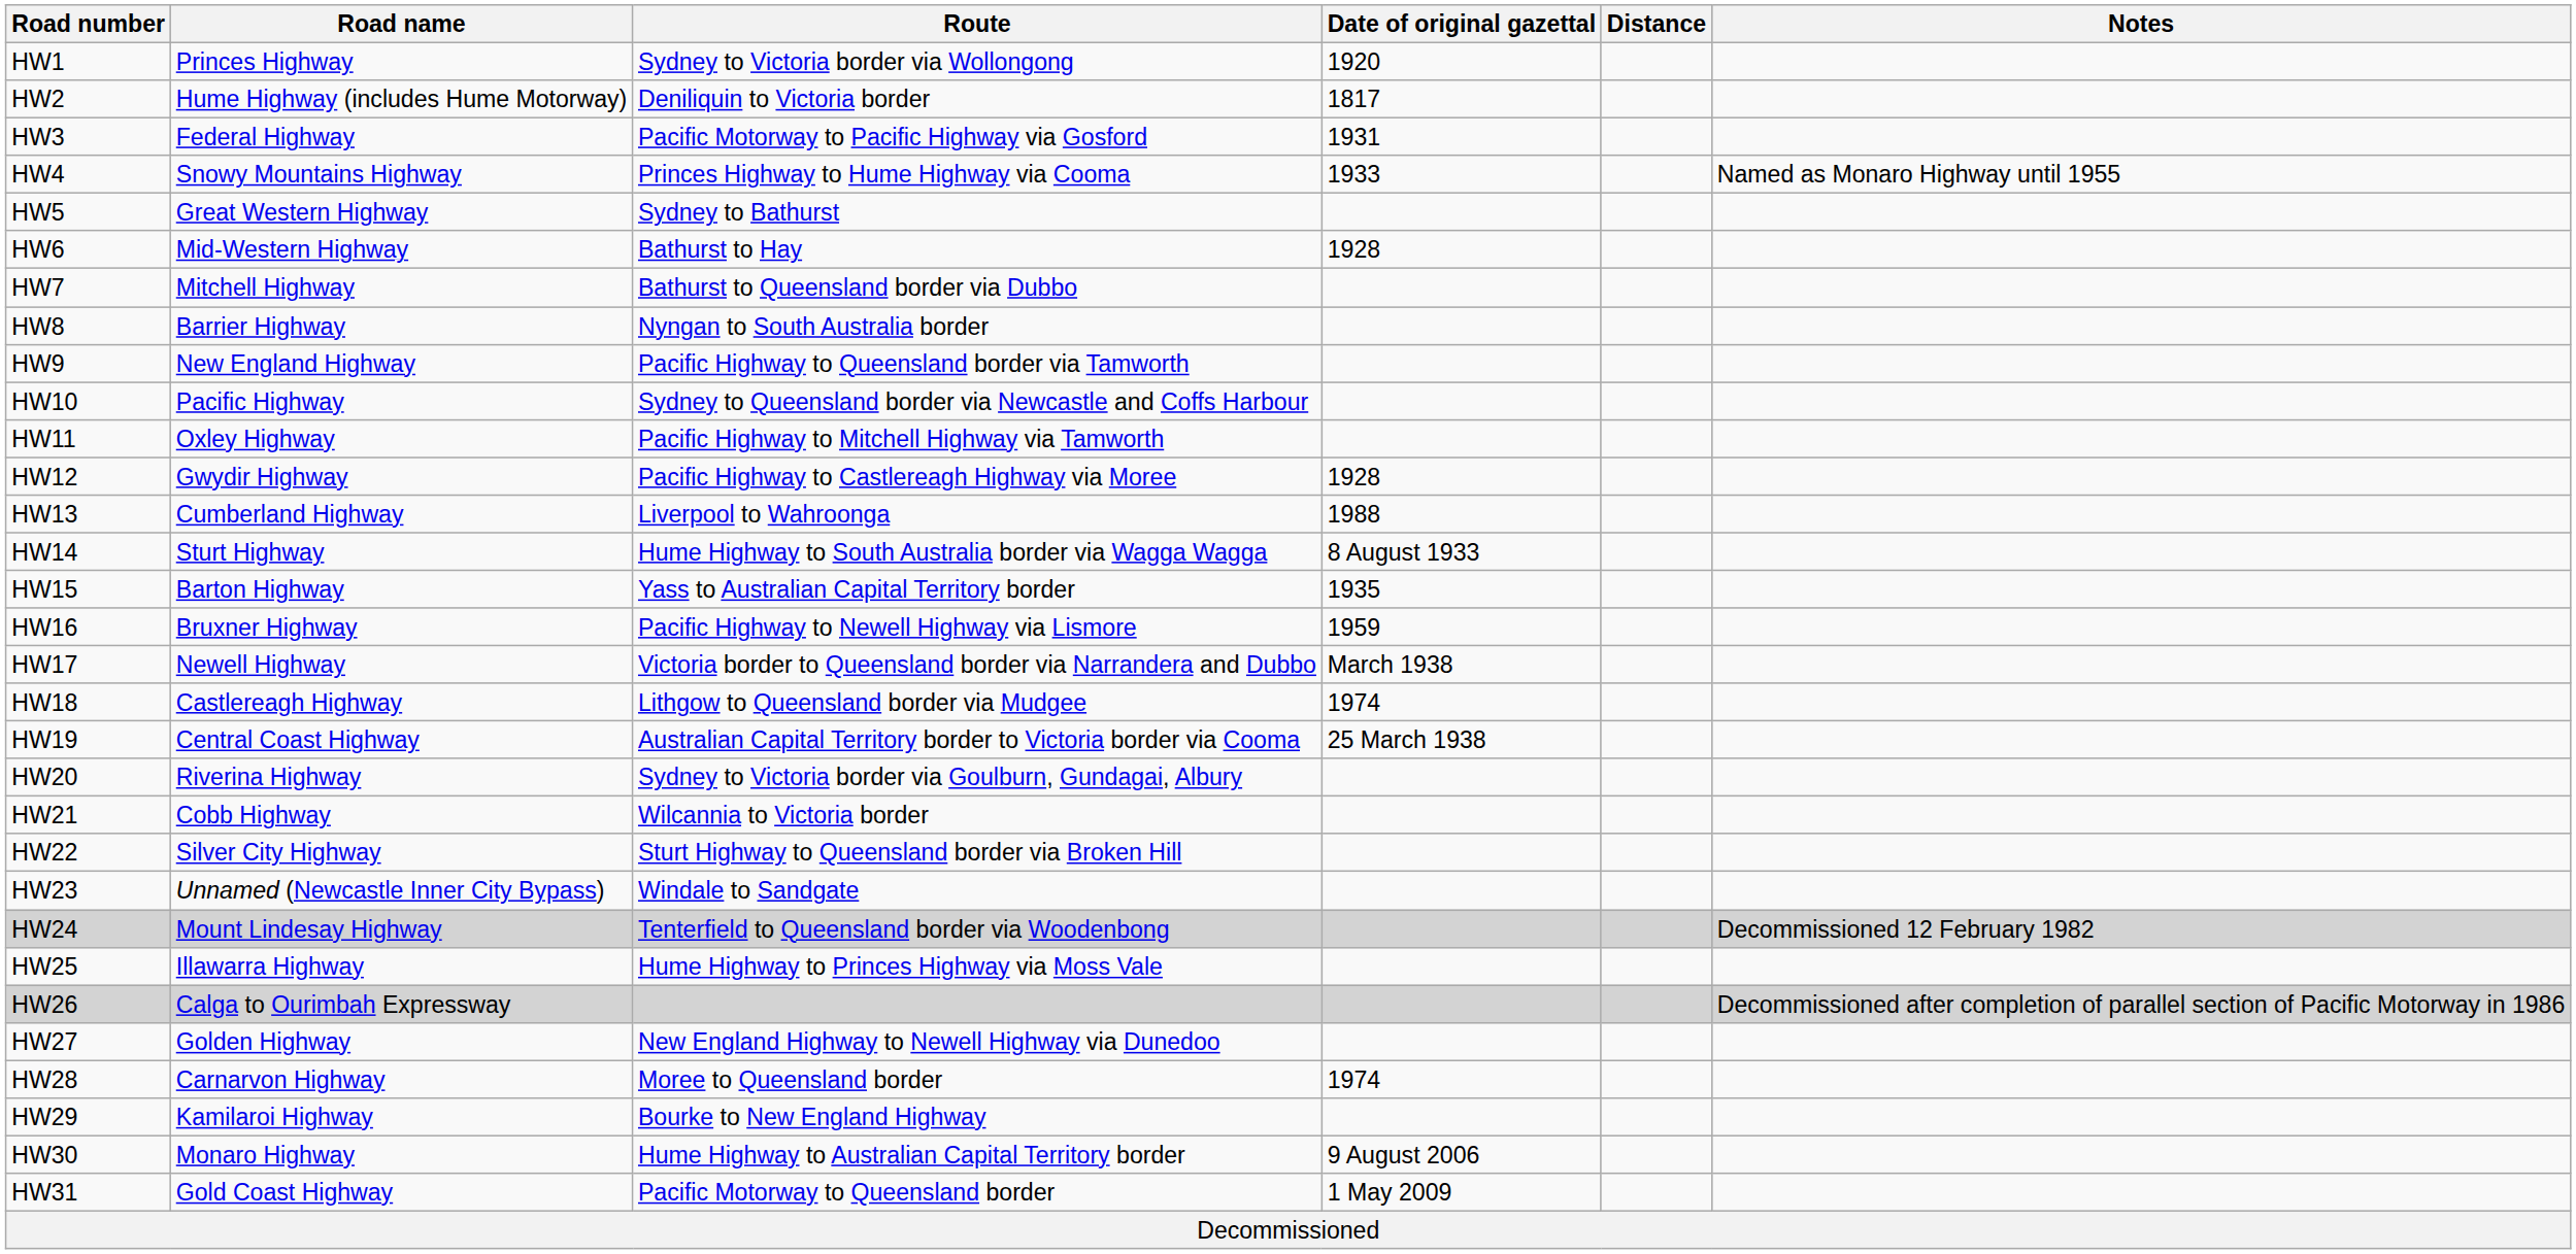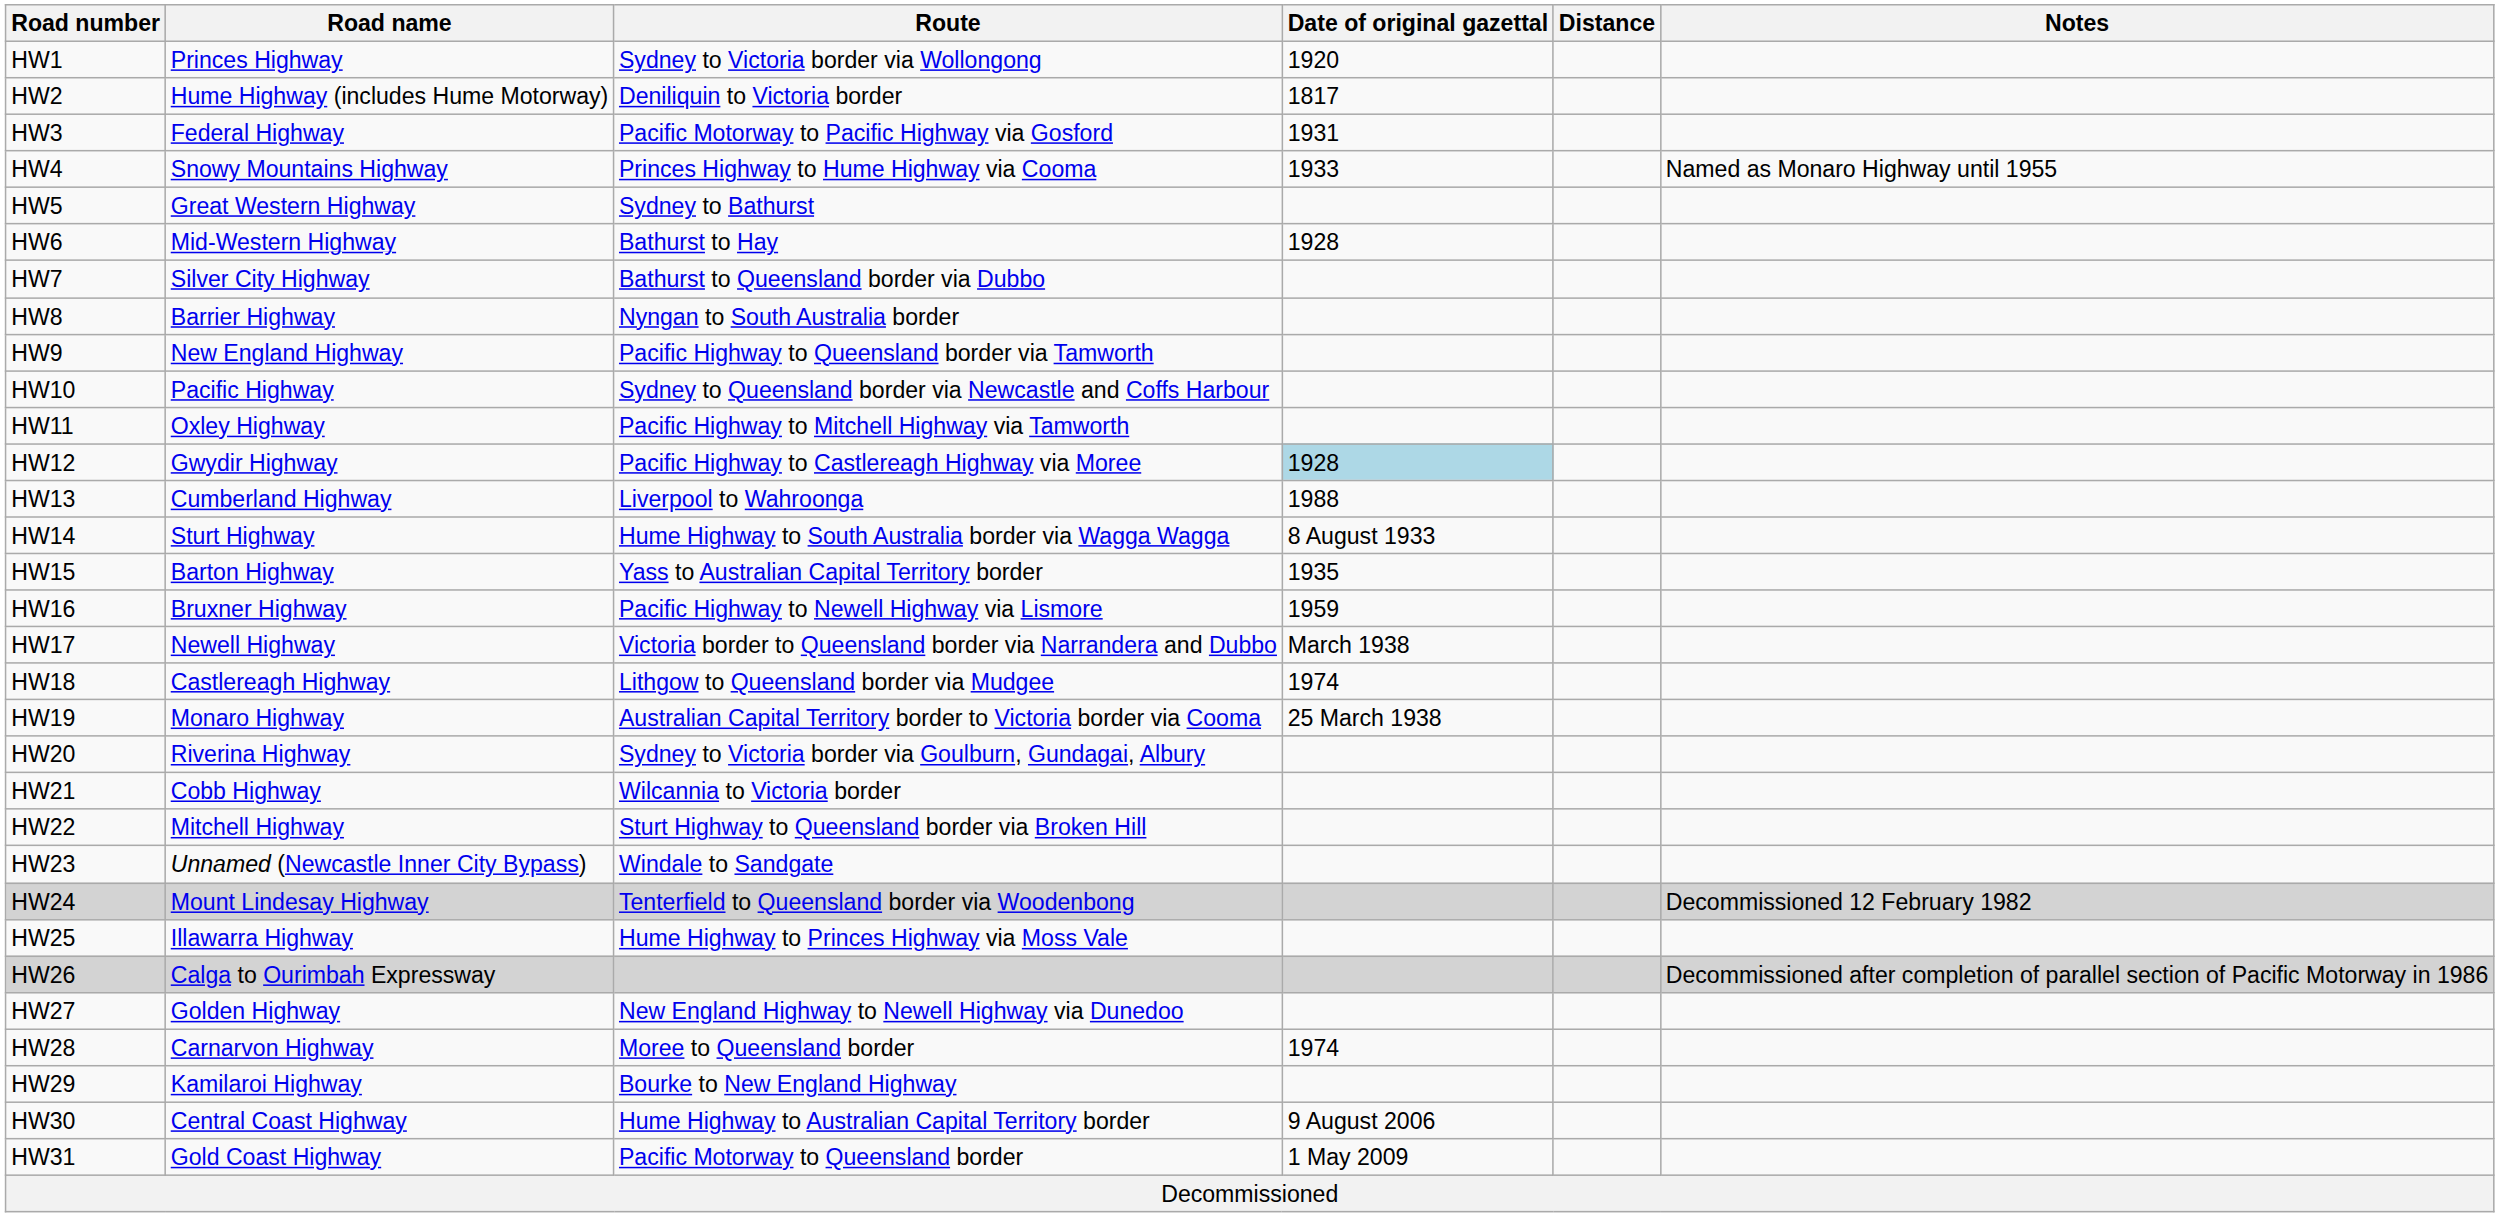 <table style="margin-left:1em; margin-bottom:1em; color:black; font-size:95%;" class="wikitable">
 <tr style="text-align:center;">
 <th>Road number</th>
 <th>Road name</th>
 <th>Route</th>
 <th>Date of original gazettal</th>
 <th>Distance</th>
 <th>Notes</th>
 </tr>
 <tr>
 <td>HW1</td>
 <td><a href='#'>Princes Highway</a></td>
 <td><a href='#'>Sydney</a> to <a href='#'>Victoria</a> border via <a href='#'>Wollongong</a></td>
 <td>1920</td>
 <td></td>
 <td></td>
 </tr>
 <tr>
 <td>HW2</td>
 <td><a href='#'>Hume Highway</a> (includes Hume Motorway)</td>
 <td><a href='#'>Deniliquin</a> to <a href='#'>Victoria</a> border</td>
 <td>1817</td>
 <td></td>
 <td></td>
 </tr>
 <tr>
 <td>HW3</td>
 <td><a href='#'>Federal Highway</a></td>
 <td><a href='#'>Pacific Motorway</a> to <a href='#'>Pacific Highway</a> via <a href='#'>Gosford</a></td>
 <td>1931</td>
 <td></td>
 <td></td>
 </tr>
 <tr>
 <td>HW4</td>
 <td><a href='#'>Snowy Mountains Highway</a></td>
 <td><a href='#'>Princes Highway</a> to <a href='#'>Hume Highway</a> via <a href='#'>Cooma</a></td>
 <td>1933</td>
 <td></td>
 <td>Named as Monaro Highway until 1955</td>
 </tr>
 <tr>
 <td>HW5</td>
 <td><a href='#'>Great Western Highway</a></td>
 <td><a href='#'>Sydney</a> to <a href='#'>Bathurst</a></td>
 <td></td>
 <td></td>
 <td></td>
 </tr>
 <tr>
 <td>HW6</td>
 <td><a href='#'>Mid-Western Highway</a></td>
 <td><a href='#'>Bathurst</a> to <a href='#'>Hay</a></td>
 <td>1928</td>
 <td></td>
 <td></td>
 </tr>
 <tr>
 <td>HW7</td>
-<td><a href='#'>Mitchell Highway</a></td>
+<td><a href='#'>Silver City Highway</a></td>
 <td><a href='#'>Bathurst</a> to <a href='#'>Queensland</a> border via <a href='#'>Dubbo</a></td>
 <td></td>
 <td></td>
 <td></td>
 </tr>
 <tr>
 <td>HW8</td>
 <td><a href='#'>Barrier Highway</a></td>
 <td><a href='#'>Nyngan</a> to <a href='#'>South Australia</a> border</td>
 <td></td>
 <td></td>
 <td></td>
 </tr>
 <tr>
 <td>HW9</td>
 <td><a href='#'>New England Highway</a></td>
 <td><a href='#'>Pacific Highway</a> to <a href='#'>Queensland</a> border via <a href='#'>Tamworth</a></td>
 <td></td>
 <td></td>
 <td></td>
 </tr>
 <tr>
 <td>HW10</td>
 <td><a href='#'>Pacific Highway</a></td>
 <td><a href='#'>Sydney</a> to <a href='#'>Queensland</a> border via <a href='#'>Newcastle</a> and <a href='#'>Coffs Harbour</a></td>
 <td></td>
 <td></td>
 <td></td>
 </tr>
 <tr>
 <td>HW11</td>
 <td><a href='#'>Oxley Highway</a></td>
 <td><a href='#'>Pacific Highway</a> to <a href='#'>Mitchell Highway</a> via <a href='#'>Tamworth</a></td>
 <td></td>
 <td></td>
 <td></td>
 </tr>
 <tr>
 <td>HW12</td>
 <td><a href='#'>Gwydir Highway</a></td>
 <td><a href='#'>Pacific Highway</a> to <a href='#'>Castlereagh Highway</a> via <a href='#'>Moree</a></td>
-<td>1928</td>
+<td style="background: lightblue;">1928</td>
 <td></td>
 <td></td>
 </tr>
 <tr>
 <td>HW13</td>
 <td><a href='#'>Cumberland Highway</a></td>
 <td><a href='#'>Liverpool</a> to <a href='#'>Wahroonga</a></td>
 <td>1988</td>
 <td></td>
 <td></td>
 </tr>
 <tr>
 <td>HW14</td>
 <td><a href='#'>Sturt Highway</a></td>
 <td><a href='#'>Hume Highway</a> to <a href='#'>South Australia</a> border via <a href='#'>Wagga Wagga</a></td>
 <td>8 August 1933</td>
 <td></td>
 <td></td>
 </tr>
 <tr>
 <td>HW15</td>
 <td><a href='#'>Barton Highway</a></td>
 <td><a href='#'>Yass</a> to <a href='#'>Australian Capital Territory</a> border</td>
 <td>1935</td>
 <td></td>
 <td></td>
 </tr>
 <tr>
 <td>HW16</td>
 <td><a href='#'>Bruxner Highway</a></td>
 <td><a href='#'>Pacific Highway</a> to <a href='#'>Newell Highway</a> via <a href='#'>Lismore</a></td>
 <td>1959</td>
 <td></td>
 <td></td>
 </tr>
 <tr>
 <td>HW17</td>
 <td><a href='#'>Newell Highway</a></td>
 <td><a href='#'>Victoria</a> border to <a href='#'>Queensland</a> border via <a href='#'>Narrandera</a> and <a href='#'>Dubbo</a></td>
 <td>March 1938</td>
 <td></td>
 <td></td>
 </tr>
 <tr>
 <td>HW18</td>
 <td><a href='#'>Castlereagh Highway</a></td>
 <td><a href='#'>Lithgow</a> to <a href='#'>Queensland</a> border via <a href='#'>Mudgee</a></td>
 <td>1974</td>
 <td></td>
 <td></td>
 </tr>
 <tr>
 <td>HW19</td>
-<td><a href='#'>Central Coast Highway</a></td>
+<td><a href='#'>Monaro Highway</a></td>
 <td><a href='#'>Australian Capital Territory</a> border to <a href='#'>Victoria</a> border via <a href='#'>Cooma</a></td>
 <td>25 March 1938</td>
 <td></td>
 <td></td>
 </tr>
 <tr>
 <td>HW20</td>
 <td><a href='#'>Riverina Highway</a></td>
 <td><a href='#'>Sydney</a> to <a href='#'>Victoria</a> border via <a href='#'>Goulburn</a>, <a href='#'>Gundagai</a>, <a href='#'>Albury</a></td>
 <td></td>
 <td></td>
 <td></td>
 </tr>
 <tr>
 <td>HW21</td>
 <td><a href='#'>Cobb Highway</a></td>
 <td><a href='#'>Wilcannia</a> to <a href='#'>Victoria</a> border</td>
 <td></td>
 <td></td>
 <td></td>
 </tr>
 <tr>
 <td>HW22</td>
-<td><a href='#'>Silver City Highway</a></td>
+<td><a href='#'>Mitchell Highway</a></td>
 <td><a href='#'>Sturt Highway</a> to <a href='#'>Queensland</a> border via <a href='#'>Broken Hill</a></td>
 <td></td>
 <td></td>
 <td></td>
 </tr>
 <tr>
 <td>HW23</td>
 <td><em>Unnamed</em> (<a href='#'>Newcastle Inner City Bypass</a>)</td>
 <td><a href='#'>Windale</a> to <a href='#'>Sandgate</a></td>
 <td></td>
 <td></td>
 <td></td>
 </tr>
 <tr style="background:#d3d3d3;">
 <td>HW24</td>
 <td><a href='#'>Mount Lindesay Highway</a></td>
 <td><a href='#'>Tenterfield</a> to <a href='#'>Queensland</a> border via <a href='#'>Woodenbong</a></td>
 <td></td>
 <td></td>
 <td>Decommissioned 12 February 1982</td>
 </tr>
 <tr>
 <td>HW25</td>
 <td><a href='#'>Illawarra Highway</a></td>
 <td><a href='#'>Hume Highway</a> to <a href='#'>Princes Highway</a> via <a href='#'>Moss Vale</a></td>
 <td></td>
 <td></td>
 <td></td>
 </tr>
 <tr style="background:#d3d3d3;">
 <td>HW26</td>
 <td><a href='#'>Calga</a> to <a href='#'>Ourimbah</a> Expressway</td>
 <td></td>
 <td></td>
 <td></td>
 <td>Decommissioned after completion of parallel section of Pacific Motorway in 1986</td>
 </tr>
 <tr>
 <td>HW27</td>
 <td><a href='#'>Golden Highway</a></td>
 <td><a href='#'>New England Highway</a> to <a href='#'>Newell Highway</a> via <a href='#'>Dunedoo</a></td>
 <td></td>
 <td></td>
 <td></td>
 </tr>
 <tr>
 <td>HW28</td>
 <td><a href='#'>Carnarvon Highway</a></td>
 <td><a href='#'>Moree</a> to <a href='#'>Queensland</a> border</td>
 <td>1974</td>
 <td></td>
 <td></td>
 </tr>
 <tr>
 <td>HW29</td>
 <td><a href='#'>Kamilaroi Highway</a></td>
 <td><a href='#'>Bourke</a> to <a href='#'>New England Highway</a></td>
 <td></td>
 <td></td>
 <td></td>
 </tr>
 <tr>
 <td>HW30</td>
-<td><a href='#'>Monaro Highway</a></td>
+<td><a href='#'>Central Coast Highway</a></td>
 <td><a href='#'>Hume Highway</a> to <a href='#'>Australian Capital Territory</a> border</td>
 <td>9 August 2006</td>
 <td></td>
 <td></td>
 </tr>
 <tr>
 <td>HW31</td>
 <td><a href='#'>Gold Coast Highway</a></td>
 <td><a href='#'>Pacific Motorway</a> to <a href='#'>Queensland</a> border</td>
 <td>1 May 2009</td>
 <td></td>
 <td></td>
 </tr>
 <tr>
 <td colspan=6 class="wikitable" style="text-align: center; background-color:#f2f2f2;"> Decommissioned</td>
 </tr>
 </table>
